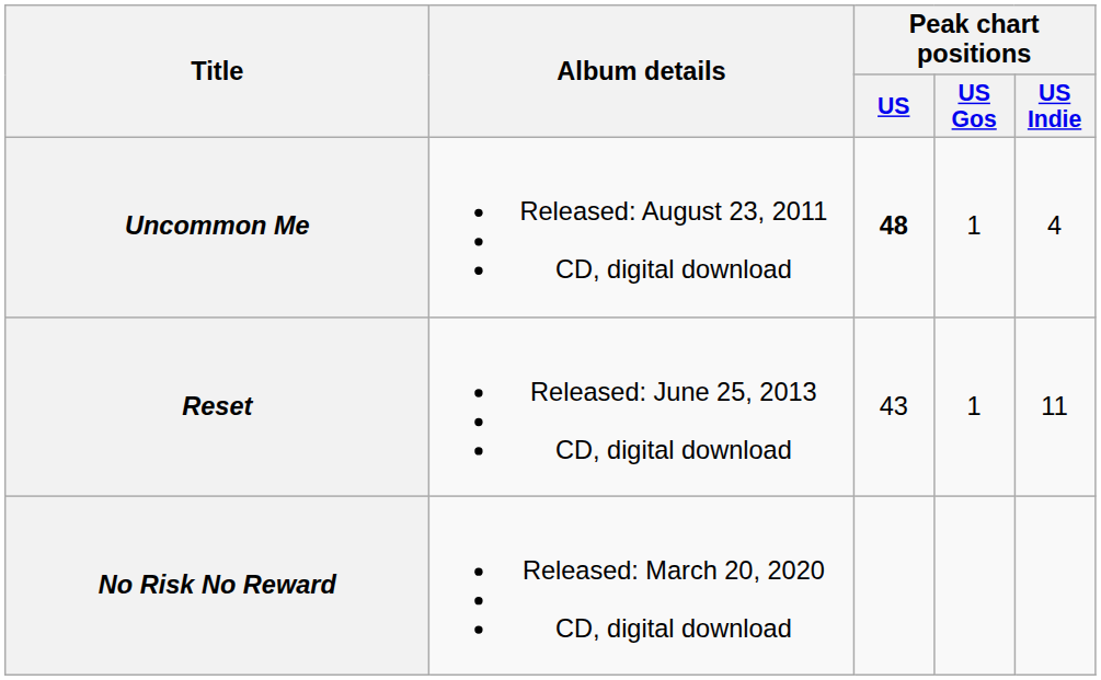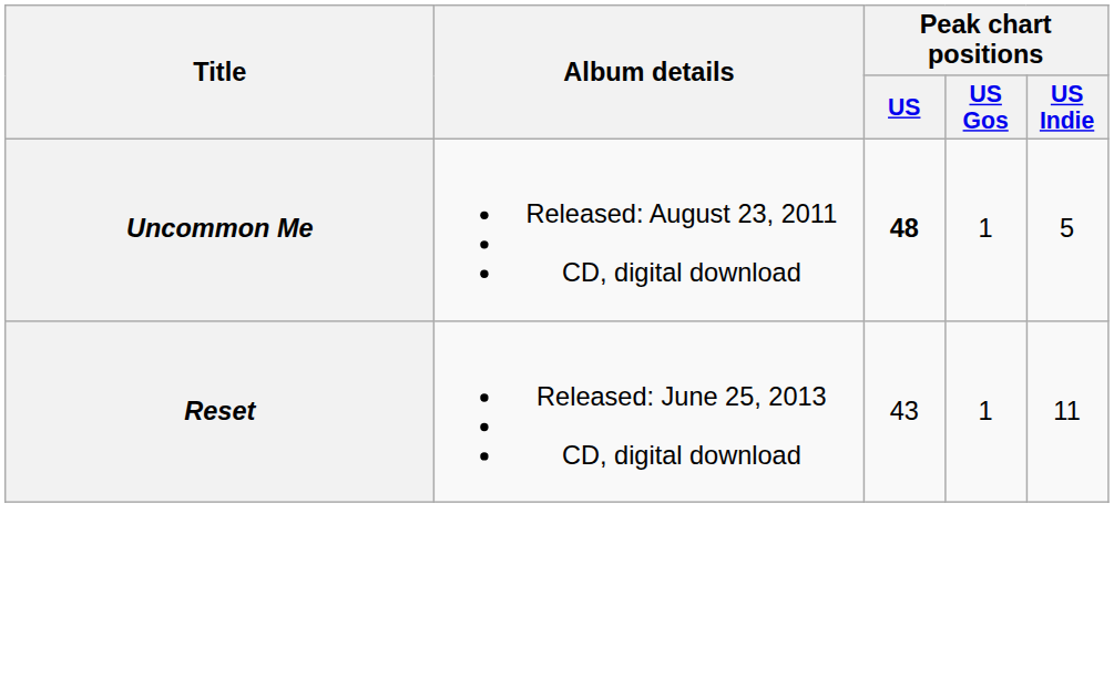 <table class="wikitable plainrowheaders" style="text-align:center;">
 <tr>
 <th scope="col" rowspan="2" style="width:16em;">Title</th>
 <th scope="col" rowspan="2" style="width:16em;">Album details</th>
 <th scope="col" colspan="3">Peak chart positions</th>
 </tr>
 <tr>
 <th style="width:3em; font-size:90%"><a href='#'>US</a></th>
 <th style="width:3em; font-size:90%"><a href='#'>US<br>Gos</a></th>
 <th style="width:3em; font-size:90%"><a href='#'>US<br>Indie</a></th>
 </tr>
 <tr>
 <th scope="row"><em>Uncommon Me</em></th>
 <td><br><ul><li>Released: August 23, 2011</li><li></li><li>CD, digital download</li></ul></td>
 <td><strong>48</strong></td>
 <td>1</td>
-<td>4</td>
+<td>5</td>
 </tr>
 <tr>
 <th scope="row"><em>Reset</em></th>
 <td><br><ul><li>Released: June 25, 2013</li><li></li><li>CD, digital download</li></ul></td>
 <td>43</td>
 <td>1</td>
 <td>11</td>
 </tr>
-<tr>
-<th scope="row"><em>No Risk No Reward</em></th>
-<td><br><ul><li>Released: March 20, 2020</li><li></li><li>CD, digital download</li></ul></td>
-<td></td>
-<td></td>
-<td></td>
-</tr>
 </table>
